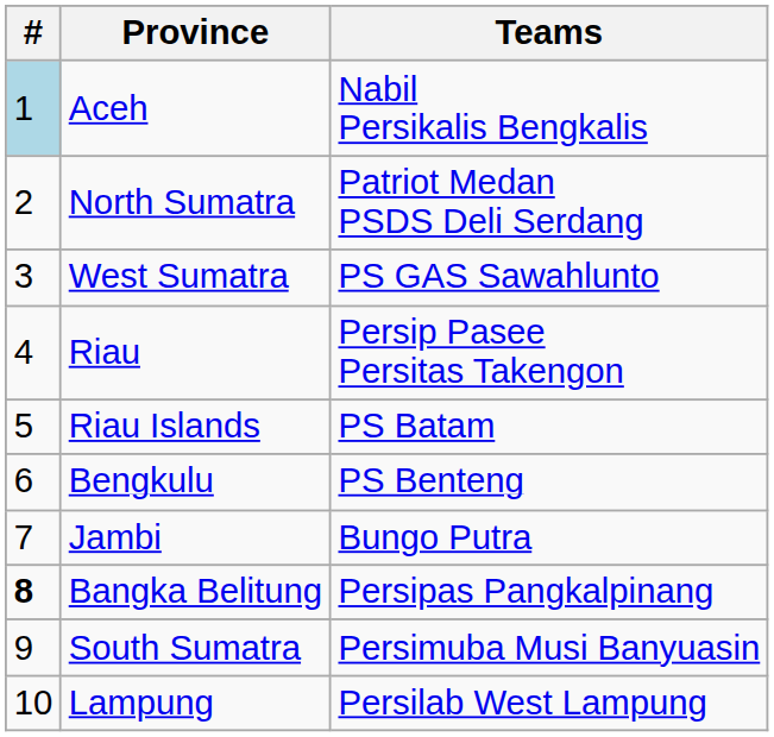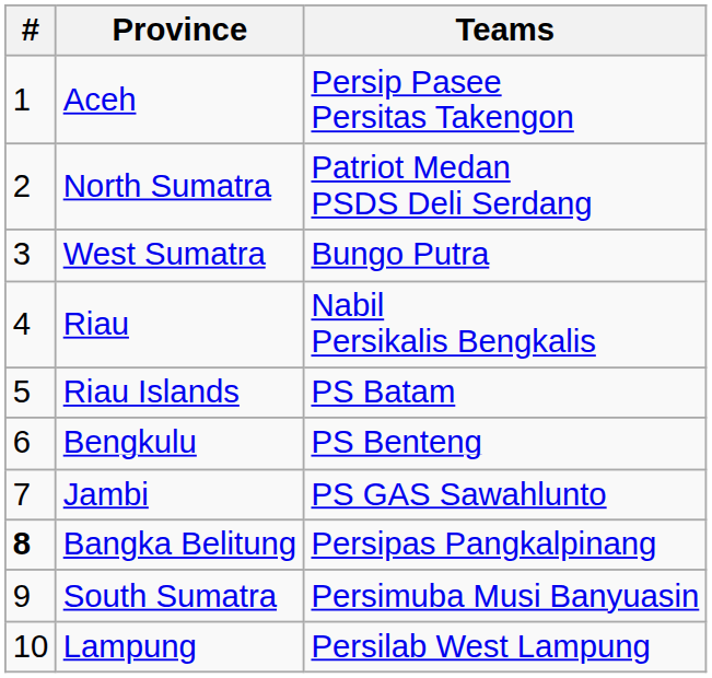 <table class="wikitable">
 <tr>
 <th>#</th>
 <th>Province</th>
 <th>Teams</th>
 </tr>
 <tr>
-<td style="background: lightblue;">1</td>
+<td>1</td>
 <td><a href='#'>Aceh</a></td>
-<td><a href='#'>Nabil</a><br><a href='#'>Persikalis Bengkalis</a></td>
+<td><a href='#'>Persip Pasee</a><br><a href='#'>Persitas Takengon</a></td>
 </tr>
 <tr>
 <td>2</td>
 <td><a href='#'>North Sumatra</a></td>
 <td><a href='#'>Patriot Medan</a><br><a href='#'>PSDS Deli Serdang</a></td>
 </tr>
 <tr>
 <td>3</td>
 <td><a href='#'>West Sumatra</a></td>
-<td><a href='#'>PS GAS Sawahlunto</a></td>
+<td><a href='#'>Bungo Putra</a></td>
 </tr>
 <tr>
 <td>4</td>
 <td><a href='#'>Riau</a></td>
-<td><a href='#'>Persip Pasee</a><br><a href='#'>Persitas Takengon</a></td>
+<td><a href='#'>Nabil</a><br><a href='#'>Persikalis Bengkalis</a></td>
 </tr>
 <tr>
 <td>5</td>
 <td><a href='#'>Riau Islands</a></td>
 <td><a href='#'>PS Batam</a></td>
 </tr>
 <tr>
 <td>6</td>
 <td><a href='#'>Bengkulu</a></td>
 <td><a href='#'>PS Benteng</a></td>
 </tr>
 <tr>
 <td>7</td>
 <td><a href='#'>Jambi</a></td>
-<td><a href='#'>Bungo Putra</a></td>
+<td><a href='#'>PS GAS Sawahlunto</a></td>
 </tr>
 <tr>
 <td><strong>8</strong></td>
 <td><a href='#'>Bangka Belitung</a></td>
 <td><a href='#'>Persipas Pangkalpinang</a></td>
 </tr>
 <tr>
 <td>9</td>
 <td><a href='#'>South Sumatra</a></td>
 <td><a href='#'>Persimuba Musi Banyuasin</a></td>
 </tr>
 <tr>
 <td>10</td>
 <td><a href='#'>Lampung</a></td>
 <td><a href='#'>Persilab West Lampung</a></td>
 </tr>
 </table>
